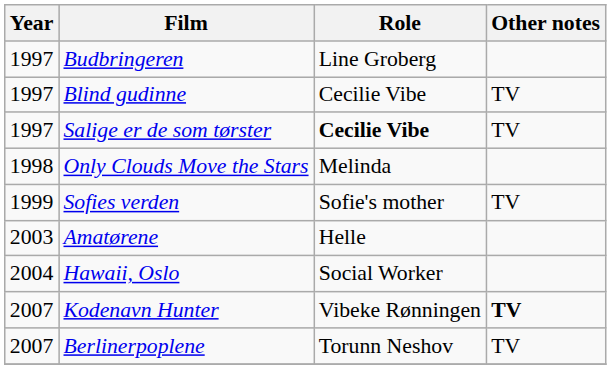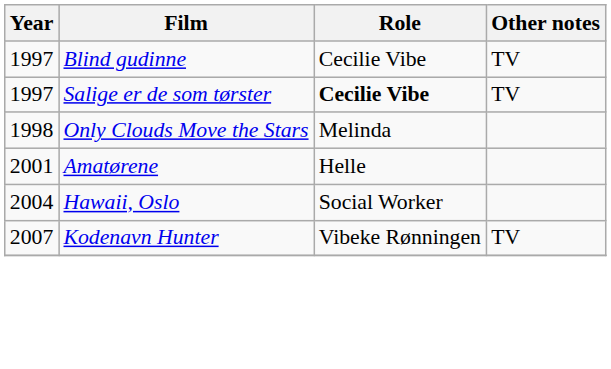 <table class="wikitable" style="font-size: 90%;">
 <tr>
 <th>Year</th>
 <th>Film</th>
 <th>Role</th>
 <th>Other notes</th>
-</tr>
-<tr>
-<td>1997</td>
-<td><em><a href='#'>Budbringeren</a></em></td>
-<td>Line Groberg</td>
-<td></td>
 </tr>
 <tr>
 <td>1997</td>
 <td><em><a href='#'>Blind gudinne</a></em></td>
 <td>Cecilie Vibe</td>
 <td>TV</td>
 </tr>
 <tr>
 <td>1997</td>
 <td><em><a href='#'>Salige er de som tørster</a></em></td>
 <td><strong>Cecilie Vibe</strong></td>
 <td>TV</td>
 </tr>
 <tr>
 <td>1998</td>
 <td><em><a href='#'>Only Clouds Move the Stars</a></em></td>
 <td>Melinda</td>
 </tr>
 <tr>
-<td>1999</td>
-<td><em><a href='#'>Sofies verden</a></em></td>
-<td>Sofie's mother</td>
-<td>TV</td>
-</tr>
-<tr>
-<td>2003</td>
+<td>2001</td>
 <td><em><a href='#'>Amatørene</a></em></td>
 <td>Helle</td>
 <td></td>
 </tr>
 <tr>
 <td>2004</td>
 <td><em><a href='#'>Hawaii, Oslo</a></em></td>
 <td>Social Worker</td>
 <td></td>
 </tr>
 <tr>
 <td>2007</td>
 <td><em><a href='#'>Kodenavn Hunter</a></em></td>
 <td>Vibeke Rønningen</td>
-<td><strong>TV</strong></td>
-</tr>
-<tr>
-<td>2007</td>
-<td><em><a href='#'>Berlinerpoplene</a></em></td>
-<td>Torunn Neshov</td>
 <td>TV</td>
 </tr>
 <tr>
 </tr>
 </table>
